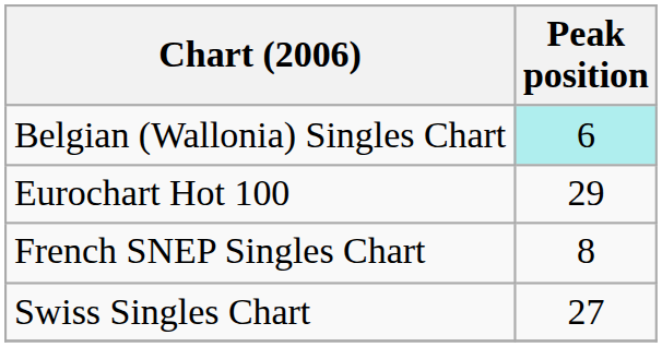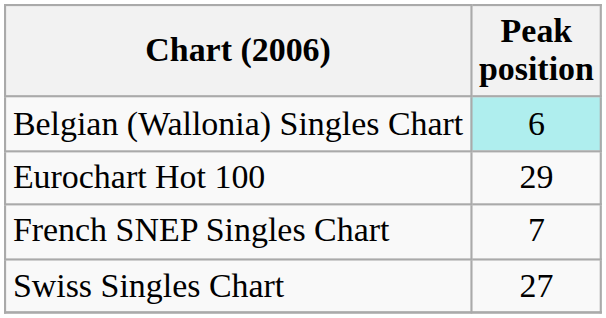 <table class="wikitable sortable">
 <tr>
 <th>Chart (2006)</th>
 <th>Peak<br>position</th>
 </tr>
 <tr>
 <td>Belgian (Wallonia) Singles Chart</td>
 <td align="center" style="background: paleturquoise;">6</td>
 </tr>
 <tr>
 <td>Eurochart Hot 100</td>
 <td align="center">29</td>
 </tr>
 <tr>
 <td>French SNEP Singles Chart</td>
-<td align="center">8</td>
+<td align="center">7</td>
 </tr>
 <tr>
 <td>Swiss Singles Chart</td>
 <td align="center">27</td>
 </tr>
 <tr>
 </tr>
 </table>
